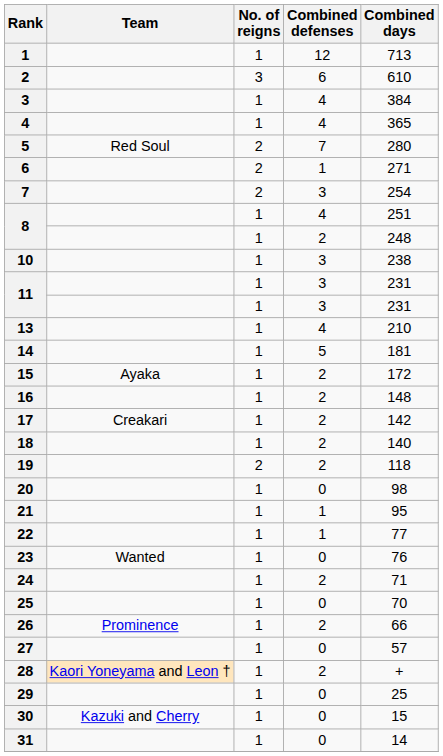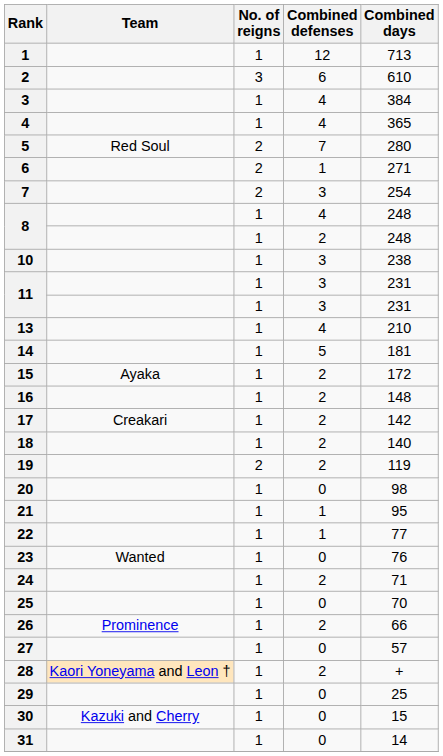 <table class="wikitable sortable" style="text-align: center">
 <tr>
 <th>Rank</th>
 <th>Team</th>
 <th>No. of<br>reigns</th>
 <th>Combined<br>defenses</th>
 <th>Combined<br>days</th>
 </tr>
 <tr>
 <th>1</th>
 <td><br></td>
 <td>1</td>
 <td>12</td>
 <td>713</td>
 </tr>
 <tr>
 <th>2</th>
 <td><br></td>
 <td>3</td>
 <td>6</td>
 <td>610</td>
 </tr>
 <tr>
 <th>3</th>
 <td></td>
 <td>1</td>
 <td>4</td>
 <td>384</td>
 </tr>
 <tr>
 <th>4</th>
 <td></td>
 <td>1</td>
 <td>4</td>
 <td>365</td>
 </tr>
 <tr>
 <th>5</th>
 <td>Red Soul<br></td>
 <td>2</td>
 <td>7</td>
 <td>280</td>
 </tr>
 <tr>
 <th>6</th>
 <td><br></td>
 <td>2</td>
 <td>1</td>
 <td>271</td>
 </tr>
 <tr>
 <th>7</th>
 <td><br></td>
 <td>2</td>
 <td>3</td>
 <td>254</td>
 </tr>
 <tr>
 <th rowspan="2">8</th>
 <td></td>
 <td>1</td>
 <td>4</td>
-<td>251</td>
+<td>248</td>
 </tr>
 <tr>
 <td></td>
 <td>1</td>
 <td>2</td>
 <td>248</td>
 </tr>
 <tr>
 <th>10</th>
 <td><br></td>
 <td>1</td>
 <td>3</td>
 <td>238</td>
 </tr>
 <tr>
 <th rowspan="2">11</th>
 <td><br></td>
 <td>1</td>
 <td>3</td>
 <td>231</td>
 </tr>
 <tr>
 <td><br></td>
 <td>1</td>
 <td>3</td>
 <td>231</td>
 </tr>
 <tr>
 <th>13</th>
 <td><br></td>
 <td>1</td>
 <td>4</td>
 <td>210</td>
 </tr>
 <tr>
 <th>14</th>
 <td></td>
 <td>1</td>
 <td>5</td>
 <td>181</td>
 </tr>
 <tr>
 <th>15</th>
 <td>Ayaka<br></td>
 <td>1</td>
 <td>2</td>
 <td>172</td>
 </tr>
 <tr>
 <th>16</th>
 <td><br></td>
 <td>1</td>
 <td>2</td>
 <td>148</td>
 </tr>
 <tr>
 <th>17</th>
 <td>Creakari<br></td>
 <td>1</td>
 <td>2</td>
 <td>142</td>
 </tr>
 <tr>
 <th>18</th>
 <td></td>
 <td>1</td>
 <td>2</td>
 <td>140</td>
 </tr>
 <tr>
 <th>19</th>
 <td><br></td>
 <td>2</td>
 <td>2</td>
-<td>118</td>
+<td>119</td>
 </tr>
 <tr>
 <th>20</th>
 <td></td>
 <td>1</td>
 <td>0</td>
 <td>98</td>
 </tr>
 <tr>
 <th>21</th>
 <td></td>
 <td>1</td>
 <td>1</td>
 <td>95</td>
 </tr>
 <tr>
 <th>22</th>
 <td></td>
 <td>1</td>
 <td>1</td>
 <td>77</td>
 </tr>
 <tr>
 <th>23</th>
 <td>Wanted<br></td>
 <td>1</td>
 <td>0</td>
 <td>76</td>
 </tr>
 <tr>
 <th>24</th>
 <td></td>
 <td>1</td>
 <td>2</td>
 <td>71</td>
 </tr>
 <tr>
 <th>25</th>
 <td><br></td>
 <td>1</td>
 <td>0</td>
 <td>70</td>
 </tr>
 <tr>
 <th>26</th>
 <td><a href='#'>Prominence</a><br></td>
 <td>1</td>
 <td>2</td>
 <td>66</td>
 </tr>
 <tr>
 <th>27</th>
 <td><br></td>
 <td>1</td>
 <td>0</td>
 <td>57</td>
 </tr>
 <tr>
 <th>28</th>
 <td style="background-color:#FFE6BD"><a href='#'>Kaori Yoneyama</a> and <a href='#'>Leon</a> †</td>
 <td>1</td>
 <td>2</td>
 <td>+</td>
 </tr>
 <tr>
 <th>29</th>
 <td></td>
 <td>1</td>
 <td>0</td>
 <td>25</td>
 </tr>
 <tr>
 <th>30</th>
 <td><a href='#'>Kazuki</a> and <a href='#'>Cherry</a></td>
 <td>1</td>
 <td>0</td>
 <td>15</td>
 </tr>
 <tr>
 <th>31</th>
 <td></td>
 <td>1</td>
 <td>0</td>
 <td>14</td>
 </tr>
 <tr>
 </tr>
 </table>
